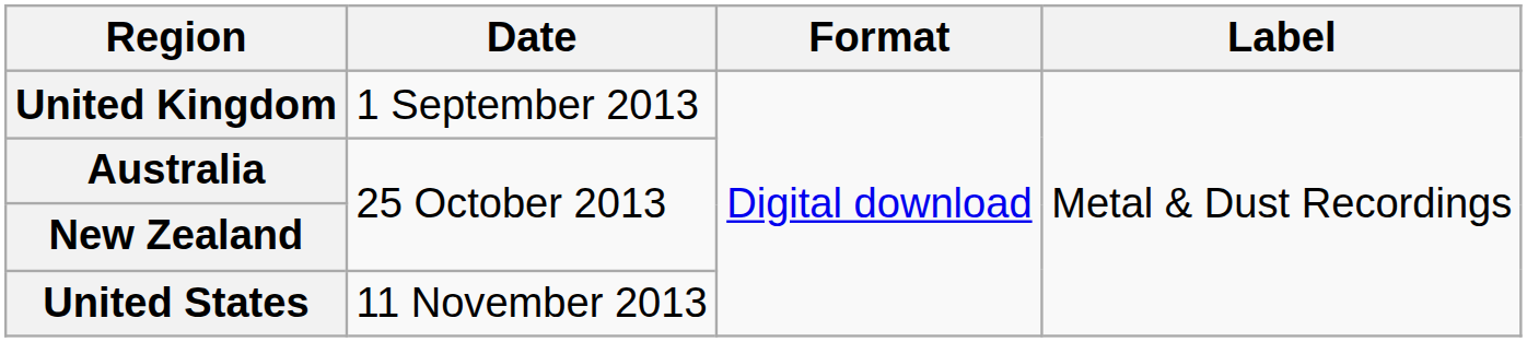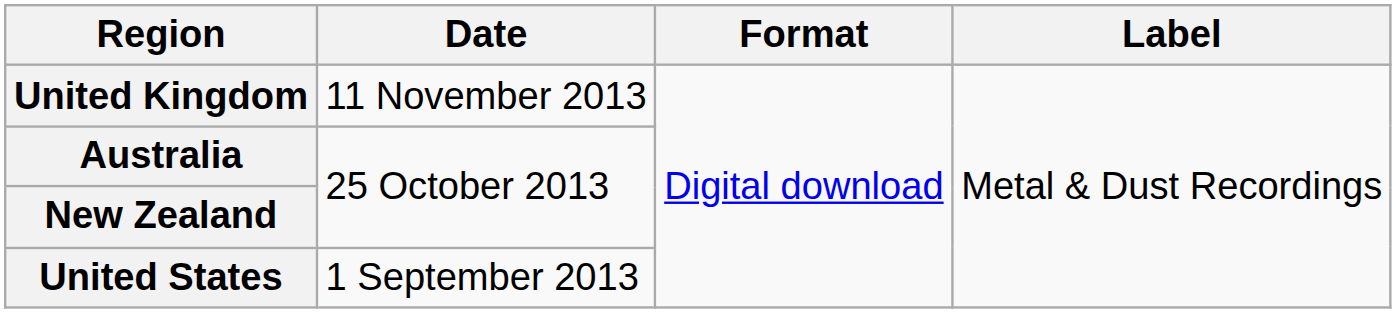 <table class="wikitable plainrowheaders">
 <tr>
 <th>Region</th>
 <th>Date</th>
 <th>Format</th>
 <th>Label</th>
 </tr>
 <tr>
 <th scope="row">United Kingdom</th>
-<td>1 September 2013</td>
+<td>11 November 2013</td>
 <td rowspan="4"><a href='#'>Digital download</a></td>
 <td rowspan="4">Metal & Dust Recordings</td>
 </tr>
 <tr>
 <th scope="row">Australia</th>
 <td rowspan="2">25 October 2013</td>
 </tr>
 <tr>
 <th scope="row">New Zealand</th>
 </tr>
 <tr>
 <th scope="row">United States</th>
-<td>11 November 2013</td>
+<td>1 September 2013</td>
 </tr>
 </table>
